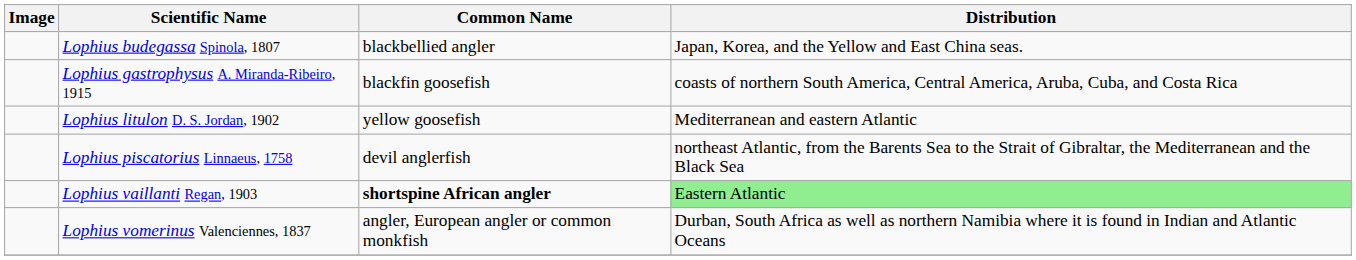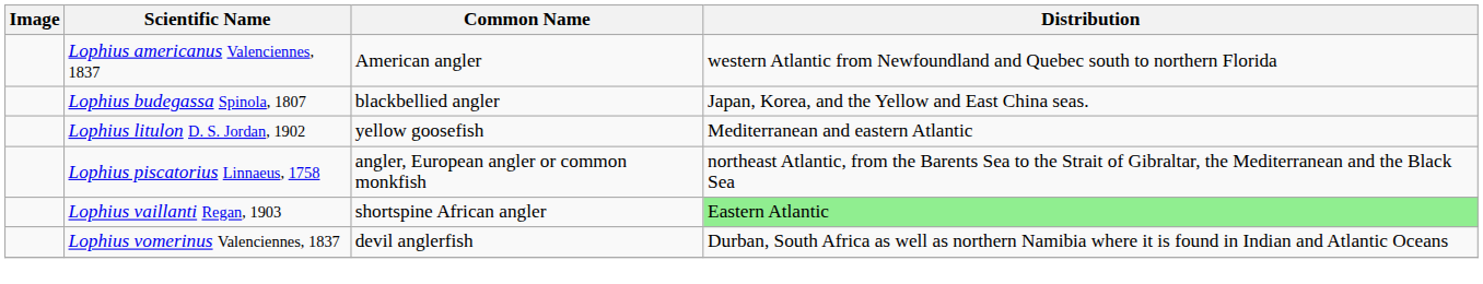 <table class="wikitable">
 <tr>
 <th>Image</th>
 <th>Scientific Name</th>
 <th>Common Name</th>
 <th>Distribution</th>
 </tr>
 <tr>
 <td></td>
+<td><em><a href='#'>Lophius americanus</a></em> <small><a href='#'>Valenciennes</a>, 1837</small></td>
+<td>American angler</td>
+<td>western Atlantic from Newfoundland and Quebec south to northern Florida</td>
+</tr>
+<tr>
+<td></td>
 <td><em><a href='#'>Lophius budegassa</a></em> <small><a href='#'>Spinola</a>, 1807</small></td>
 <td>blackbellied angler</td>
 <td>Japan, Korea, and the Yellow and East China seas.</td>
-</tr>
-<tr>
-<td></td>
-<td><em><a href='#'>Lophius gastrophysus</a></em> <small><a href='#'>A. Miranda-Ribeiro</a>, 1915</small></td>
-<td>blackfin goosefish</td>
-<td>coasts of northern South America, Central America, Aruba, Cuba, and Costa Rica</td>
 </tr>
 <tr>
 <td></td>
 <td><em><a href='#'>Lophius litulon</a></em> <small><a href='#'>D. S. Jordan</a>, 1902</small></td>
 <td>yellow goosefish</td>
 <td>Mediterranean and eastern Atlantic</td>
 </tr>
 <tr>
 <td></td>
 <td><em><a href='#'>Lophius piscatorius</a></em> <small><a href='#'>Linnaeus</a>, <a href='#'>1758</a></small></td>
-<td>devil anglerfish</td>
+<td>angler, European angler or common monkfish</td>
 <td>northeast Atlantic, from the Barents Sea to the Strait of Gibraltar, the Mediterranean and the Black Sea</td>
 </tr>
 <tr>
 <td></td>
 <td><em><a href='#'>Lophius vaillanti</a></em> <small><a href='#'>Regan</a>, 1903</small></td>
-<td><strong>shortspine African angler</strong></td>
+<td>shortspine African angler</td>
 <td style="background: lightgreen;">Eastern Atlantic</td>
 </tr>
 <tr>
 <td></td>
 <td><em><a href='#'>Lophius vomerinus</a></em> <small>Valenciennes, 1837</small></td>
-<td>angler, European angler or common monkfish</td>
+<td>devil anglerfish</td>
 <td>Durban, South Africa as well as northern Namibia where it is found in Indian and Atlantic Oceans</td>
 </tr>
 <tr>
 </tr>
 </table>
